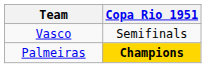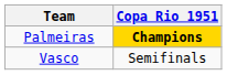 <table class="wikitable">
 <tr>
 <th width= 50%>Team</th>
 <th width= 50%><a href='#'>Copa Rio 1951</a></th>
 </tr>
 <tr align="center">
+<td><a href='#'>Palmeiras</a></td>
+<td bgcolor = "gold"><strong>Champions</strong></td>
+</tr>
+<tr align="center">
 <td><a href='#'>Vasco</a></td>
 <td>Semifinals</td>
 </tr>
-<tr align="center">
-<td><a href='#'>Palmeiras</a></td>
-<td bgcolor = "gold"><strong>Champions</strong></td>
-</tr>
 </table>
